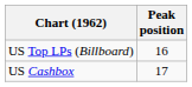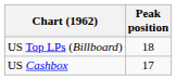 <table class="wikitable">
 <tr>
 <th>Chart (1962)</th>
 <th>Peak<br>position</th>
 </tr>
 <tr>
 <td>US <a href='#'>Top LPs</a> (<em>Billboard</em>)</td>
-<td align="center">16</td>
+<td align="center">18</td>
 </tr>
 <tr>
 <td>US <a href='#'><em>Cashbox</em></a></td>
 <td align="center">17</td>
 </tr>
 </table>
